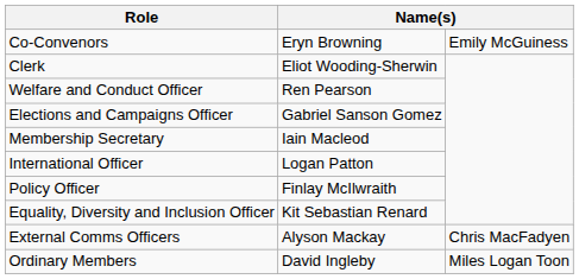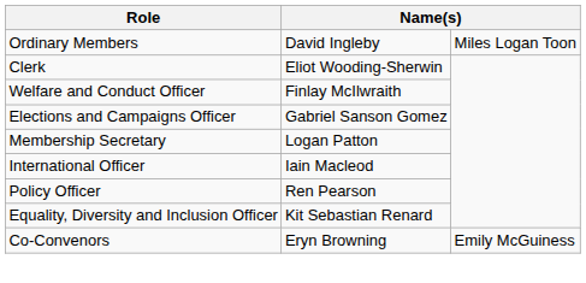 <table class="wikitable">
 <tr>
 <th>Role</th>
 <th colspan="2">Name(s)</th>
 </tr>
 <tr>
-<td>Co-Convenors</td>
-<td>Eryn Browning</td>
-<td>Emily McGuiness</td>
+<td>Ordinary Members</td>
+<td>David Ingleby</td>
+<td>Miles Logan Toon</td>
 </tr>
 <tr>
 <td>Clerk</td>
 <td>Eliot Wooding-Sherwin</td>
 </tr>
 <tr>
 <td>Welfare and Conduct Officer</td>
-<td>Ren Pearson</td>
+<td>Finlay McIlwraith</td>
 </tr>
 <tr>
 <td>Elections and Campaigns Officer</td>
 <td>Gabriel Sanson Gomez</td>
 </tr>
 <tr>
 <td>Membership Secretary</td>
+<td>Logan Patton</td>
+</tr>
+<tr>
+<td>International Officer</td>
 <td>Iain Macleod</td>
 </tr>
 <tr>
-<td>International Officer</td>
-<td>Logan Patton</td>
-</tr>
-<tr>
 <td>Policy Officer</td>
-<td>Finlay McIlwraith</td>
+<td>Ren Pearson</td>
 </tr>
 <tr>
 <td>Equality, Diversity and Inclusion Officer</td>
 <td>Kit Sebastian Renard</td>
 </tr>
 <tr>
-<td>External Comms Officers</td>
-<td>Alyson Mackay</td>
-<td>Chris MacFadyen</td>
-</tr>
-<tr>
-<td>Ordinary Members</td>
-<td>David Ingleby</td>
-<td>Miles Logan Toon</td>
+<td>Co-Convenors</td>
+<td>Eryn Browning</td>
+<td>Emily McGuiness</td>
 </tr>
 </table>
